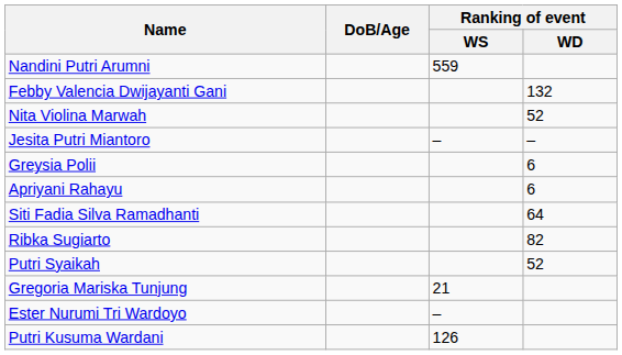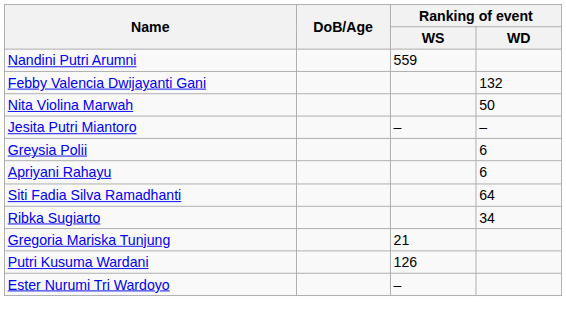 <table class="wikitable"  style="width:600px; font-size:95%;">
 <tr>
 <th align="left" rowspan="2">Name</th>
 <th align="left" rowspan="2">DoB/Age</th>
 <th align="center" colspan="2">Ranking of event</th>
 </tr>
 <tr>
 <th align="center">WS</th>
 <th align="center">WD</th>
 </tr>
 <tr>
 <td align="left"><a href='#'>Nandini Putri Arumni</a></td>
 <td align="left"></td>
 <td>559</td>
 <td></td>
 </tr>
 <tr>
 <td align="left"><a href='#'>Febby Valencia Dwijayanti Gani</a></td>
 <td align="left"></td>
 <td></td>
 <td>132</td>
 </tr>
 <tr>
 <td align="left"><a href='#'>Nita Violina Marwah</a></td>
 <td align="left"></td>
 <td></td>
-<td>52</td>
+<td>50</td>
 </tr>
 <tr>
 <td align="left"><a href='#'>Jesita Putri Miantoro</a></td>
 <td align="left"></td>
 <td>–</td>
 <td>–</td>
 </tr>
 <tr>
 <td align="left"><a href='#'>Greysia Polii</a></td>
 <td align="left"></td>
 <td></td>
 <td>6</td>
 </tr>
 <tr>
 <td align="left"><a href='#'>Apriyani Rahayu</a></td>
 <td align="left"></td>
 <td></td>
 <td>6</td>
 </tr>
 <tr>
 <td align="left"><a href='#'>Siti Fadia Silva Ramadhanti</a></td>
 <td align="left"></td>
 <td></td>
 <td>64</td>
 </tr>
 <tr>
 <td align="left"><a href='#'>Ribka Sugiarto</a></td>
 <td align="left"></td>
 <td></td>
-<td>82</td>
-</tr>
-<tr>
-<td align="left"><a href='#'>Putri Syaikah</a></td>
-<td align="left"></td>
-<td></td>
-<td>52</td>
+<td>34</td>
 </tr>
 <tr>
 <td align="left"><a href='#'>Gregoria Mariska Tunjung</a></td>
 <td align="left"></td>
 <td>21</td>
 <td></td>
 </tr>
 <tr>
+<td align="left"><a href='#'>Putri Kusuma Wardani</a></td>
+<td align="left"></td>
+<td>126</td>
+<td></td>
+</tr>
+<tr>
 <td align="left"><a href='#'>Ester Nurumi Tri Wardoyo</a></td>
 <td align="left"></td>
 <td>–</td>
 <td></td>
 </tr>
-<tr>
-<td align="left"><a href='#'>Putri Kusuma Wardani</a></td>
-<td align="left"></td>
-<td>126</td>
-<td></td>
-</tr>
 </table>
